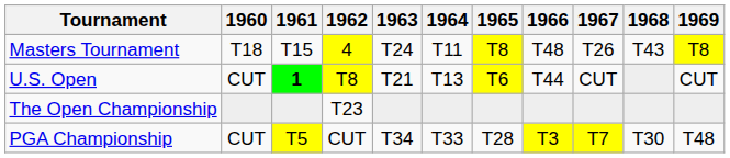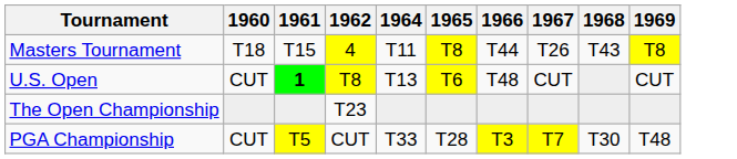 <table class="wikitable" style="font-size:95%;text-align:center;">
 <tr>
 <th>Tournament</th>
 <th>1960</th>
 <th>1961</th>
 <th>1962</th>
-<th>1963</th>
 <th>1964</th>
 <th>1965</th>
 <th>1966</th>
 <th>1967</th>
 <th>1968</th>
 <th>1969</th>
 </tr>
 <tr>
 <td align=left><a href='#'>Masters Tournament</a></td>
 <td>T18</td>
 <td>T15</td>
 <td style="background:yellow;">4</td>
-<td>T24</td>
 <td>T11</td>
 <td style="background:yellow;">T8</td>
-<td>T48</td>
+<td>T44</td>
 <td>T26</td>
 <td>T43</td>
 <td style="background:yellow;">T8</td>
 </tr>
 <tr>
 <td align=left><a href='#'>U.S. Open</a></td>
 <td>CUT</td>
 <td style="background:lime;"><strong>1</strong></td>
 <td style="background:yellow;">T8</td>
-<td>T21</td>
 <td>T13</td>
 <td style="background:yellow;">T6</td>
-<td>T44</td>
+<td>T48</td>
 <td>CUT</td>
 <td style="background:#eeeeee;"></td>
 <td>CUT</td>
 </tr>
 <tr>
 <td align=left><a href='#'>The Open Championship</a></td>
 <td style="background:#eeeeee;"></td>
 <td style="background:#eeeeee;"></td>
 <td>T23</td>
 <td style="background:#eeeeee;"></td>
 <td style="background:#eeeeee;"></td>
 <td style="background:#eeeeee;"></td>
 <td style="background:#eeeeee;"></td>
 <td style="background:#eeeeee;"></td>
 <td style="background:#eeeeee;"></td>
-<td style="background:#eeeeee;"></td>
 </tr>
 <tr>
 <td align=left><a href='#'>PGA Championship</a></td>
 <td>CUT</td>
 <td style="background:yellow;">T5</td>
 <td>CUT</td>
-<td>T34</td>
 <td>T33</td>
 <td>T28</td>
 <td style="background:yellow;">T3</td>
 <td style="background:yellow;">T7</td>
 <td>T30</td>
 <td>T48</td>
 </tr>
 </table>
